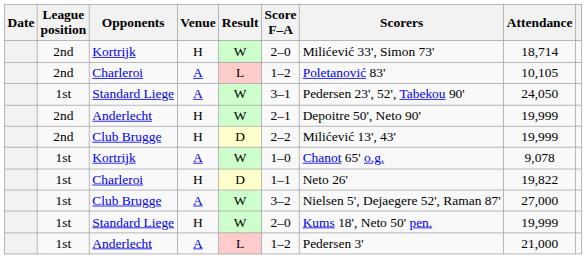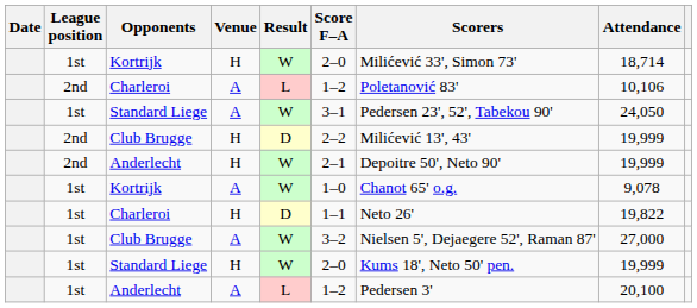 <table class="wikitable plainrowheaders sortable" style="text-align:center">
 <tr>
 <th scope="col">Date</th>
 <th scope="col">League<br>position</th>
 <th scope="col">Opponents</th>
 <th scope="col">Venue</th>
 <th scope="col">Result</th>
 <th scope="col">Score<br>F–A</th>
 <th scope="col" class="unsortable">Scorers</th>
 <th scope="col">Attendance</th>
 <th scope="col" class="unsortable"></th>
 </tr>
 <tr>
 <th scope="row"></th>
-<td>2nd</td>
+<td>1st</td>
 <td align="left"><a href='#'>Kortrijk</a></td>
 <td>H</td>
 <td style="background-color:#CCFFCC">W</td>
 <td>2–0</td>
 <td align="left">Milićević 33', Simon 73'</td>
 <td>18,714</td>
 <td></td>
 </tr>
 <tr>
 <th scope="row"></th>
 <td>2nd</td>
 <td align="left"><a href='#'>Charleroi</a></td>
 <td><a href='#'>A</a></td>
 <td style="background-color:#FFCCCC">L</td>
 <td>1–2</td>
 <td align="left"><a href='#'>Poletanović</a> 83'</td>
-<td>10,105</td>
+<td>10,106</td>
 <td></td>
 </tr>
 <tr>
 <th scope="row"></th>
 <td>1st</td>
 <td align="left"><a href='#'>Standard Liege</a></td>
 <td><a href='#'>A</a></td>
 <td style="background-color:#CCFFCC">W</td>
 <td>3–1</td>
 <td align="left">Pedersen 23', 52', <a href='#'>Tabekou</a> 90'</td>
 <td>24,050</td>
 <td></td>
 </tr>
 <tr>
 <th scope="row"></th>
 <td>2nd</td>
-<td align="left"><a href='#'>Anderlecht</a></td>
+<td align="left"><a href='#'>Club Brugge</a></td>
 <td>H</td>
-<td style="background-color:#CCFFCC">W</td>
-<td>2–1</td>
-<td align="left">Depoitre 50', Neto 90'</td>
+<td style="background-color:#FFFFCC">D</td>
+<td>2–2</td>
+<td align="left">Milićević 13', 43'</td>
 <td>19,999</td>
 <td></td>
 </tr>
 <tr>
 <th scope="row"></th>
 <td>2nd</td>
-<td align="left"><a href='#'>Club Brugge</a></td>
+<td align="left"><a href='#'>Anderlecht</a></td>
 <td>H</td>
-<td style="background-color:#FFFFCC">D</td>
-<td>2–2</td>
-<td align="left">Milićević 13', 43'</td>
+<td style="background-color:#CCFFCC">W</td>
+<td>2–1</td>
+<td align="left">Depoitre 50', Neto 90'</td>
 <td>19,999</td>
 <td></td>
 </tr>
 <tr>
 <th scope="row"></th>
 <td>1st</td>
 <td align="left"><a href='#'>Kortrijk</a></td>
 <td><a href='#'>A</a></td>
 <td style="background-color:#CCFFCC">W</td>
 <td>1–0</td>
 <td align="left"><a href='#'>Chanot</a> 65' <a href='#'>o.g.</a></td>
 <td>9,078</td>
 <td></td>
 </tr>
 <tr>
 <th scope="row"></th>
 <td>1st</td>
 <td align="left"><a href='#'>Charleroi</a></td>
 <td>H</td>
 <td style="background-color:#FFFFCC">D</td>
 <td>1–1</td>
 <td align="left">Neto 26'</td>
 <td>19,822</td>
 <td></td>
 </tr>
 <tr>
 <th scope="row"></th>
 <td>1st</td>
 <td align="left"><a href='#'>Club Brugge</a></td>
 <td><a href='#'>A</a></td>
 <td style="background-color:#CCFFCC">W</td>
 <td>3–2</td>
 <td align="left">Nielsen 5', Dejaegere 52', Raman 87'</td>
 <td>27,000</td>
 <td></td>
 </tr>
 <tr>
 <th scope="row"></th>
 <td>1st</td>
 <td align="left"><a href='#'>Standard Liege</a></td>
 <td>H</td>
 <td style="background-color:#CCFFCC">W</td>
 <td>2–0</td>
 <td align="left"><a href='#'>Kums</a> 18', Neto 50' <a href='#'>pen.</a></td>
 <td>19,999</td>
 <td></td>
 </tr>
 <tr>
 <th scope="row"></th>
 <td>1st</td>
 <td align="left"><a href='#'>Anderlecht</a></td>
 <td><a href='#'>A</a></td>
 <td style="background-color:#FFCCCC">L</td>
 <td>1–2</td>
 <td align="left">Pedersen 3'</td>
-<td>21,000</td>
+<td>20,100</td>
 <td></td>
 </tr>
 </table>
